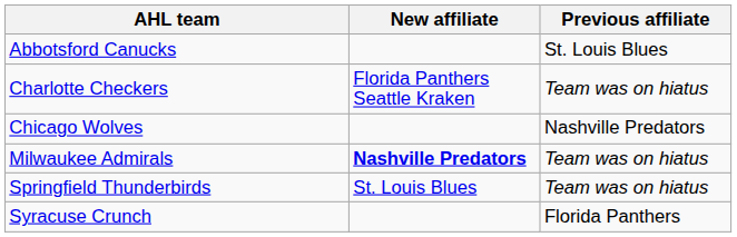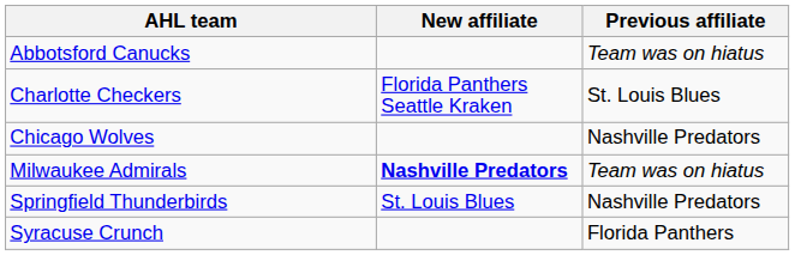 <table class="wikitable">
 <tr>
 <th bgcolor="#DDDDFF" width="45%">AHL team</th>
 <th bgcolor="#DDDDFF" width="25%">New affiliate</th>
 <th bgcolor="#DDDDFF" width="25%">Previous affiliate</th>
 </tr>
 <tr>
 <td><a href='#'>Abbotsford Canucks</a></td>
 <td></td>
-<td>St. Louis Blues</td>
+<td><em>Team was on hiatus</em></td>
 </tr>
 <tr>
 <td><a href='#'>Charlotte Checkers</a></td>
 <td><a href='#'>Florida Panthers</a><br><a href='#'>Seattle Kraken</a></td>
-<td><em>Team was on hiatus</em></td>
+<td>St. Louis Blues</td>
 </tr>
 <tr>
 <td><a href='#'>Chicago Wolves</a></td>
 <td></td>
 <td>Nashville Predators</td>
 </tr>
 <tr>
 <td><a href='#'>Milwaukee Admirals</a></td>
 <td><strong><a href='#'>Nashville Predators</a></strong></td>
 <td><em>Team was on hiatus</em></td>
 </tr>
 <tr>
 <td><a href='#'>Springfield Thunderbirds</a></td>
 <td><a href='#'>St. Louis Blues</a></td>
-<td><em>Team was on hiatus</em></td>
+<td>Nashville Predators</td>
 </tr>
 <tr>
 <td><a href='#'>Syracuse Crunch</a></td>
 <td></td>
 <td>Florida Panthers</td>
 </tr>
 </table>
